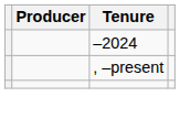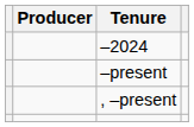 <table class="wikitable sortable">
 <tr>
 <th></th>
 <th>Producer</th>
 <th>Tenure</th>
 <th></th>
 </tr>
 <tr>
 <th scope="row"></th>
 <td></td>
 <td>–2024</td>
 <td></td>
 </tr>
 <tr>
 <th scope="row"></th>
 <td></td>
+<td>–present</td>
+<td></td>
+</tr>
+<tr>
+<th scope="row"></th>
+<td></td>
 <td>, –present</td>
 <td></td>
 </tr>
 <tr>
 <th scope="row"></th>
 <td></td>
 <td></td>
 <td></td>
 </tr>
 </table>
